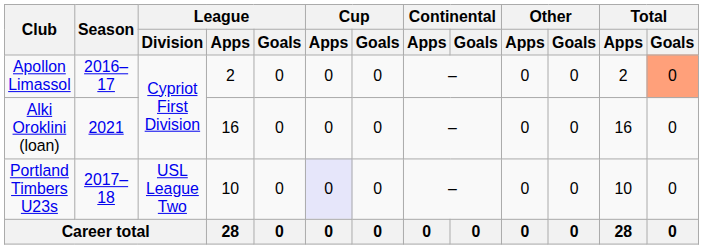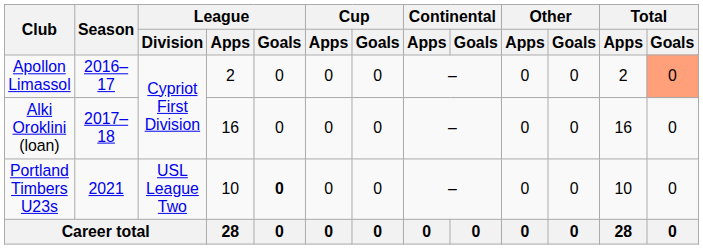 <table class="wikitable" style="text-align: center">
 <tr>
 <th rowspan="2">Club</th>
 <th rowspan="2">Season</th>
 <th colspan="3">League</th>
 <th colspan="2">Cup</th>
 <th colspan="2">Continental</th>
 <th colspan="2">Other</th>
 <th colspan="2">Total</th>
 </tr>
 <tr>
 <th>Division</th>
 <th>Apps</th>
 <th>Goals</th>
 <th>Apps</th>
 <th>Goals</th>
 <th>Apps</th>
 <th>Goals</th>
 <th>Apps</th>
 <th>Goals</th>
 <th>Apps</th>
 <th>Goals</th>
 </tr>
 <tr>
 <td><a href='#'>Apollon Limassol</a></td>
 <td><a href='#'>2016–17</a></td>
 <td rowspan="2"><a href='#'>Cypriot First Division</a></td>
 <td>2</td>
 <td>0</td>
 <td>0</td>
 <td>0</td>
 <td colspan="2">–</td>
 <td>0</td>
 <td>0</td>
 <td>2</td>
 <td style="background: lightsalmon;">0</td>
 </tr>
 <tr>
 <td><a href='#'>Alki Oroklini</a> (loan)</td>
-<td><a href='#'>2021</a></td>
+<td><a href='#'>2017–18</a></td>
 <td>16</td>
 <td>0</td>
 <td>0</td>
 <td>0</td>
 <td colspan="2">–</td>
 <td>0</td>
 <td>0</td>
 <td>16</td>
 <td>0</td>
 </tr>
 <tr>
 <td><a href='#'>Portland Timbers U23s</a></td>
-<td><a href='#'>2017–18</a></td>
+<td><a href='#'>2021</a></td>
 <td><a href='#'>USL League Two</a></td>
 <td>10</td>
+<td><strong>0</strong></td>
 <td>0</td>
-<td style="background: lavender;">0</td>
 <td>0</td>
 <td colspan="2">–</td>
 <td>0</td>
 <td>0</td>
 <td>10</td>
 <td>0</td>
 </tr>
 <tr>
 <th colspan=3>Career total</th>
 <th>28</th>
 <th>0</th>
 <th>0</th>
 <th>0</th>
 <th>0</th>
 <th>0</th>
 <th>0</th>
 <th>0</th>
 <th>28</th>
 <th>0</th>
 </tr>
 </table>
